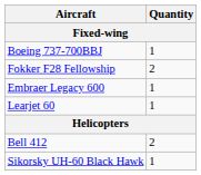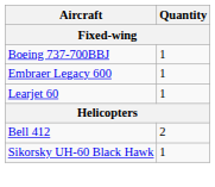 <table class="wikitable">
 <tr>
 <th>Aircraft</th>
 <th>Quantity</th>
 </tr>
 <tr>
 <th colspan="2">Fixed-wing</th>
 </tr>
 <tr>
 <td><a href='#'>Boeing 737-700BBJ</a></td>
 <td>1</td>
-</tr>
-<tr>
-<td><a href='#'>Fokker F28 Fellowship</a></td>
-<td>2</td>
 </tr>
 <tr>
 <td><a href='#'>Embraer Legacy 600</a></td>
 <td>1</td>
 </tr>
 <tr>
 <td><a href='#'>Learjet 60</a></td>
 <td>1</td>
 </tr>
 <tr>
 <th colspan="2">Helicopters</th>
 </tr>
 <tr>
 <td><a href='#'>Bell 412</a></td>
 <td>2</td>
 </tr>
 <tr>
 <td><a href='#'>Sikorsky UH-60 Black Hawk</a></td>
 <td>1</td>
 </tr>
 </table>
